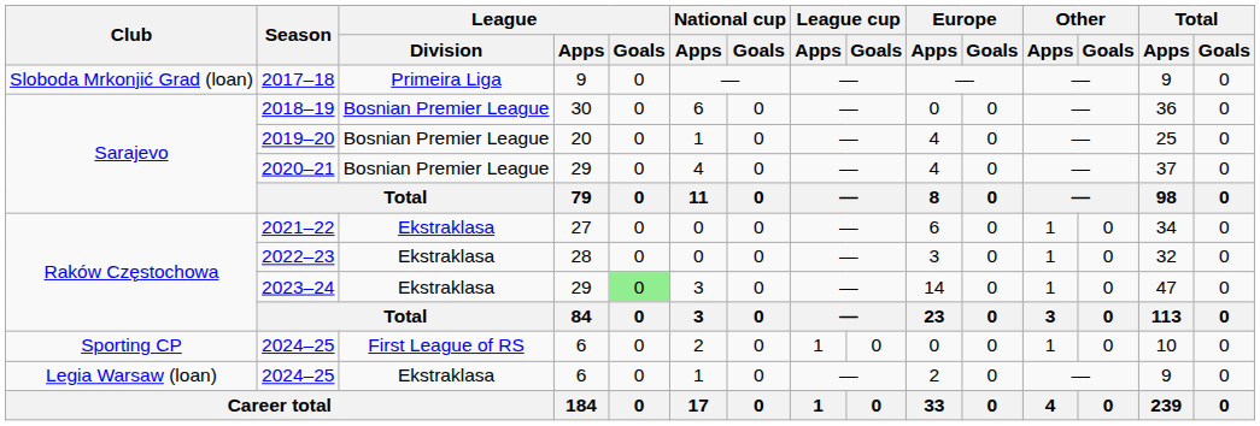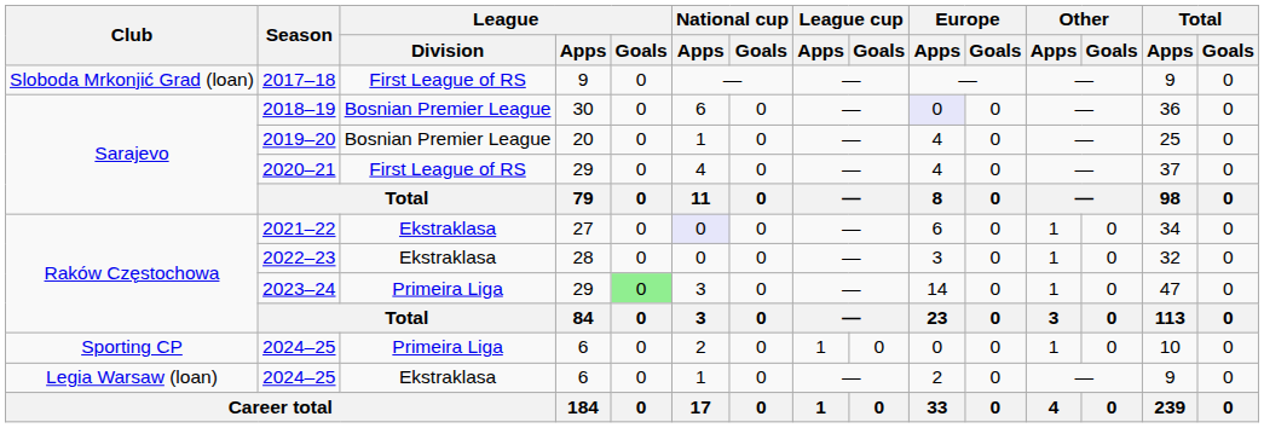 <table class="wikitable" style="text-align:center">
 <tr>
 <th rowspan=2>Club</th>
 <th rowspan=2>Season</th>
 <th colspan=3>League</th>
 <th colspan=2>National cup</th>
 <th colspan=2>League cup</th>
 <th colspan=2>Europe</th>
 <th colspan=2>Other</th>
 <th colspan=2>Total</th>
 </tr>
 <tr>
 <th>Division</th>
 <th>Apps</th>
 <th>Goals</th>
 <th>Apps</th>
 <th>Goals</th>
 <th>Apps</th>
 <th>Goals</th>
 <th>Apps</th>
 <th>Goals</th>
 <th>Apps</th>
 <th>Goals</th>
 <th>Apps</th>
 <th>Goals</th>
 </tr>
 <tr>
 <td><a href='#'>Sloboda Mrkonjić Grad</a> (loan)</td>
 <td><a href='#'>2017–18</a></td>
-<td><a href='#'>Primeira Liga</a></td>
+<td><a href='#'>First League of RS</a></td>
 <td>9</td>
 <td>0</td>
 <td colspan=2>—</td>
 <td colspan=2>—</td>
 <td colspan=2>—</td>
 <td colspan=2>—</td>
 <td>9</td>
 <td>0</td>
 </tr>
 <tr>
 <td rowspan=4><a href='#'>Sarajevo</a></td>
 <td><a href='#'>2018–19</a></td>
 <td><a href='#'>Bosnian Premier League</a></td>
 <td>30</td>
 <td>0</td>
 <td>6</td>
 <td>0</td>
 <td colspan=2>—</td>
-<td>0</td>
+<td style="background: lavender;">0</td>
 <td>0</td>
 <td colspan=2>—</td>
 <td>36</td>
 <td>0</td>
 </tr>
 <tr>
 <td><a href='#'>2019–20</a></td>
 <td>Bosnian Premier League</td>
 <td>20</td>
 <td>0</td>
 <td>1</td>
 <td>0</td>
 <td colspan=2>—</td>
 <td>4</td>
 <td>0</td>
 <td colspan=2>—</td>
 <td>25</td>
 <td>0</td>
 </tr>
 <tr>
 <td><a href='#'>2020–21</a></td>
-<td>Bosnian Premier League</td>
+<td><a href='#'>First League of RS</a></td>
 <td>29</td>
 <td>0</td>
 <td>4</td>
 <td>0</td>
 <td colspan=2>—</td>
 <td>4</td>
 <td>0</td>
 <td colspan=2>—</td>
 <td>37</td>
 <td>0</td>
 </tr>
 <tr>
 <th colspan=2>Total</th>
 <th>79</th>
 <th>0</th>
 <th>11</th>
 <th>0</th>
 <th colspan=2>—</th>
 <th>8</th>
 <th>0</th>
 <th colspan=2>—</th>
 <th>98</th>
 <th>0</th>
 </tr>
 <tr>
 <td rowspan=4><a href='#'>Raków Częstochowa</a></td>
 <td><a href='#'>2021–22</a></td>
 <td><a href='#'>Ekstraklasa</a></td>
 <td>27</td>
 <td>0</td>
-<td>0</td>
+<td style="background: lavender;">0</td>
 <td>0</td>
 <td colspan=2>—</td>
 <td>6</td>
 <td>0</td>
 <td>1</td>
 <td>0</td>
 <td>34</td>
 <td>0</td>
 </tr>
 <tr>
 <td><a href='#'>2022–23</a></td>
 <td>Ekstraklasa</td>
 <td>28</td>
 <td>0</td>
 <td>0</td>
 <td>0</td>
 <td colspan=2>—</td>
 <td>3</td>
 <td>0</td>
 <td>1</td>
 <td>0</td>
 <td>32</td>
 <td>0</td>
 </tr>
 <tr>
 <td><a href='#'>2023–24</a></td>
-<td>Ekstraklasa</td>
+<td><a href='#'>Primeira Liga</a></td>
 <td>29</td>
 <td style="background: lightgreen;">0</td>
 <td>3</td>
 <td>0</td>
 <td colspan=2>—</td>
 <td>14</td>
 <td>0</td>
 <td>1</td>
 <td>0</td>
 <td>47</td>
 <td>0</td>
 </tr>
 <tr>
 <th colspan=2>Total</th>
 <th>84</th>
 <th>0</th>
 <th>3</th>
 <th>0</th>
 <th colspan=2>—</th>
 <th>23</th>
 <th>0</th>
 <th>3</th>
 <th>0</th>
 <th>113</th>
 <th>0</th>
 </tr>
 <tr>
 <td><a href='#'>Sporting CP</a></td>
 <td><a href='#'>2024–25</a></td>
-<td><a href='#'>First League of RS</a></td>
+<td><a href='#'>Primeira Liga</a></td>
 <td>6</td>
 <td>0</td>
 <td>2</td>
 <td>0</td>
 <td>1</td>
 <td>0</td>
 <td>0</td>
 <td>0</td>
 <td>1</td>
 <td>0</td>
 <td>10</td>
 <td>0</td>
 </tr>
 <tr>
 <td><a href='#'>Legia Warsaw</a> (loan)</td>
 <td><a href='#'>2024–25</a></td>
 <td>Ekstraklasa</td>
 <td>6</td>
 <td>0</td>
 <td>1</td>
 <td>0</td>
 <td colspan=2>—</td>
 <td>2</td>
 <td>0</td>
 <td colspan=2>—</td>
 <td>9</td>
 <td>0</td>
 </tr>
 <tr>
 <th colspan=3>Career total</th>
 <th>184</th>
 <th>0</th>
 <th>17</th>
 <th>0</th>
 <th>1</th>
 <th>0</th>
 <th>33</th>
 <th>0</th>
 <th>4</th>
 <th>0</th>
 <th>239</th>
 <th>0</th>
 </tr>
 </table>
